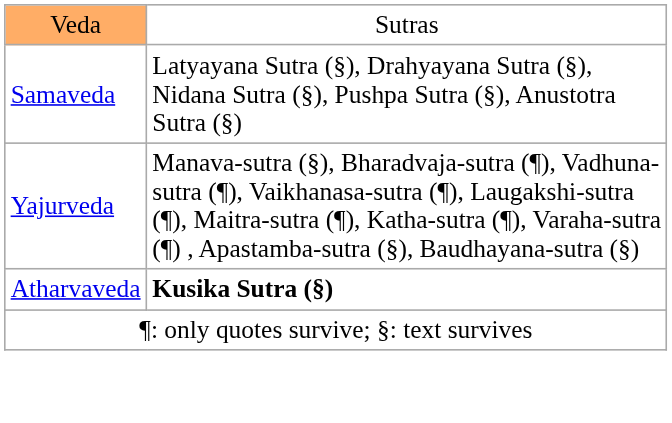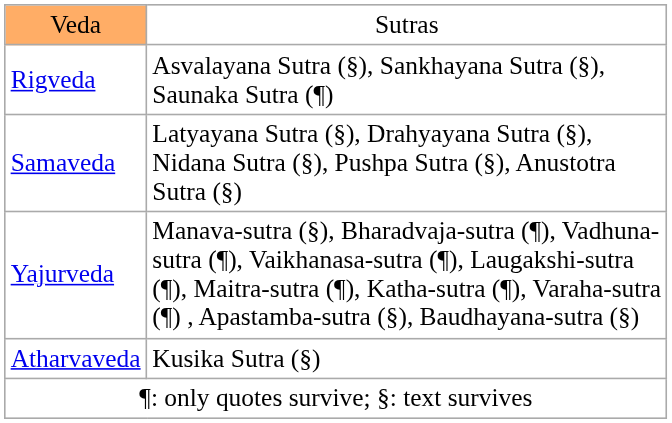 <table class="wikitable floatright" align=center style = " background: transparent; ">
 <tr style="text-align: center;">
 <td width=80px style="background: #ffad66;">Veda</td>
 <td width= 300px>Sutras</td>
+</tr>
+<tr style="text-align: left;">
+<td width=80px><a href='#'>Rigveda</a></td>
+<td width= 300px>Asvalayana Sutra (§), Sankhayana Sutra (§), Saunaka Sutra (¶)</td>
 </tr>
 <tr style="text-align: left;">
 <td width=80px><a href='#'>Samaveda</a></td>
 <td width= 300px>Latyayana Sutra (§), Drahyayana Sutra (§), Nidana Sutra (§), Pushpa Sutra (§), Anustotra Sutra (§)</td>
 </tr>
 <tr style="text-align: left;">
 <td width=80px><a href='#'>Yajurveda</a></td>
 <td width= 320px>Manava-sutra (§), Bharadvaja-sutra (¶), Vadhuna-sutra (¶), Vaikhanasa-sutra (¶), Laugakshi-sutra (¶), Maitra-sutra (¶), Katha-sutra (¶), Varaha-sutra (¶) , Apastamba-sutra (§), Baudhayana-sutra (§)</td>
 </tr>
 <tr style="text-align: left;">
 <td width=80px><a href='#'>Atharvaveda</a></td>
-<td width= 320px><strong>Kusika Sutra (§)</strong></td>
+<td width= 320px>Kusika Sutra (§)</td>
 </tr>
 <tr style="text-align: center;">
 <td colspan="2">¶: only quotes survive; §: text survives</td>
 </tr>
 </table>
